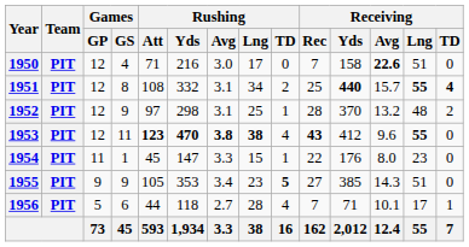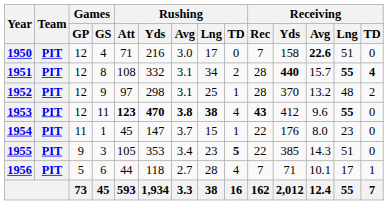 <table class="wikitable" style="text-align:center;">
 <tr>
 <th rowspan="2">Year</th>
 <th rowspan="2">Team</th>
 <th colspan="2">Games</th>
 <th colspan="5">Rushing</th>
 <th colspan="5">Receiving</th>
 </tr>
 <tr>
 <th>GP</th>
 <th>GS</th>
 <th>Att</th>
 <th>Yds</th>
 <th>Avg</th>
 <th>Lng</th>
 <th>TD</th>
 <th>Rec</th>
 <th>Yds</th>
 <th>Avg</th>
 <th>Lng</th>
 <th>TD</th>
 </tr>
 <tr>
 <th><a href='#'>1950</a></th>
 <th><a href='#'>PIT</a></th>
 <td>12</td>
 <td>4</td>
 <td>71</td>
 <td>216</td>
 <td>3.0</td>
 <td>17</td>
 <td>0</td>
 <td>7</td>
 <td>158</td>
 <td><strong>22.6</strong></td>
 <td>51</td>
 <td>0</td>
 </tr>
 <tr>
 <th><a href='#'>1951</a></th>
 <th><a href='#'>PIT</a></th>
 <td>12</td>
 <td>8</td>
 <td>108</td>
 <td>332</td>
 <td>3.1</td>
 <td>34</td>
 <td>2</td>
-<td>25</td>
+<td>28</td>
 <td><strong>440</strong></td>
 <td>15.7</td>
 <td><strong>55</strong></td>
 <td><strong>4</strong></td>
 </tr>
 <tr>
 <th><a href='#'>1952</a></th>
 <th><a href='#'>PIT</a></th>
 <td>12</td>
 <td>9</td>
 <td>97</td>
 <td>298</td>
 <td>3.1</td>
 <td>25</td>
 <td>1</td>
 <td>28</td>
 <td>370</td>
 <td>13.2</td>
 <td>48</td>
 <td>2</td>
 </tr>
 <tr>
 <th><a href='#'>1953</a></th>
 <th><a href='#'>PIT</a></th>
 <td>12</td>
 <td>11</td>
 <td><strong>123</strong></td>
 <td><strong>470</strong></td>
 <td><strong>3.8</strong></td>
 <td><strong>38</strong></td>
 <td>4</td>
 <td><strong>43</strong></td>
 <td>412</td>
 <td>9.6</td>
 <td><strong>55</strong></td>
 <td>0</td>
 </tr>
 <tr>
 <th><a href='#'>1954</a></th>
 <th><a href='#'>PIT</a></th>
 <td>11</td>
 <td>1</td>
 <td>45</td>
 <td>147</td>
-<td>3.3</td>
+<td>3.7</td>
 <td>15</td>
 <td>1</td>
 <td>22</td>
 <td>176</td>
 <td>8.0</td>
 <td>23</td>
 <td>0</td>
 </tr>
 <tr>
 <th><a href='#'>1955</a></th>
 <th><a href='#'>PIT</a></th>
 <td>9</td>
-<td>9</td>
+<td>3</td>
 <td>105</td>
 <td>353</td>
 <td>3.4</td>
 <td>23</td>
 <td><strong>5</strong></td>
-<td>27</td>
+<td>22</td>
 <td>385</td>
 <td>14.3</td>
 <td>51</td>
 <td>0</td>
 </tr>
 <tr>
 <th><a href='#'>1956</a></th>
 <th><a href='#'>PIT</a></th>
 <td>5</td>
 <td>6</td>
 <td>44</td>
 <td>118</td>
 <td>2.7</td>
 <td>28</td>
 <td>4</td>
 <td>7</td>
 <td>71</td>
 <td>10.1</td>
 <td>17</td>
 <td>1</td>
 </tr>
 <tr>
 <th colspan="2"></th>
 <th>73</th>
 <th>45</th>
 <th>593</th>
 <th>1,934</th>
 <th>3.3</th>
 <th>38</th>
 <th>16</th>
 <th>162</th>
 <th>2,012</th>
 <th>12.4</th>
 <th>55</th>
 <th>7</th>
 </tr>
 </table>
